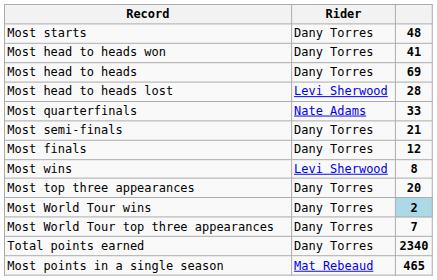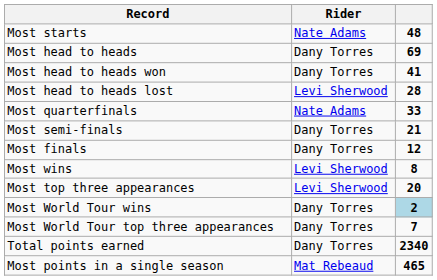 <table class="wikitable" style="text-align:left; font-size:95%; width: 50%">
 <tr>
 <th rowspan=1 align=center>Record</th>
 <th rowspan=1 align=center>Rider</th>
 <th rowspan=1 align=center></th>
 </tr>
 <tr>
 <td>Most starts</td>
+<td> <a href='#'>Nate Adams</a></td>
+<td align=center><strong>48</strong></td>
+</tr>
+<tr>
+<td>Most head to heads</td>
 <td> Dany Torres</td>
-<td align=center><strong>48</strong></td>
+<td align=center><strong>69</strong></td>
 </tr>
 <tr>
 <td>Most head to heads won</td>
 <td> Dany Torres</td>
 <td align=center><strong>41</strong></td>
-</tr>
-<tr>
-<td>Most head to heads</td>
-<td> Dany Torres</td>
-<td align=center><strong>69</strong></td>
 </tr>
 <tr>
 <td>Most head to heads lost</td>
 <td> <a href='#'>Levi Sherwood</a></td>
 <td align=center><strong>28</strong></td>
 </tr>
 <tr>
 <td>Most quarterfinals</td>
 <td> <a href='#'>Nate Adams</a></td>
 <td align=center><strong>33</strong></td>
 </tr>
 <tr>
 <td>Most semi-finals</td>
 <td> Dany Torres</td>
 <td align=center><strong>21</strong></td>
 </tr>
 <tr>
 <td>Most finals</td>
 <td> Dany Torres</td>
 <td align=center><strong>12</strong></td>
 </tr>
 <tr>
 <td>Most wins</td>
 <td> <a href='#'>Levi Sherwood</a></td>
 <td align=center><strong>8</strong></td>
 </tr>
 <tr>
 <td>Most top three appearances</td>
-<td> Dany Torres</td>
+<td> <a href='#'>Levi Sherwood</a></td>
 <td align=center><strong>20</strong></td>
 </tr>
 <tr>
 <td>Most World Tour wins</td>
 <td> Dany Torres</td>
 <td align=center style="background: lightblue;"><strong>2</strong></td>
 </tr>
 <tr>
 <td>Most World Tour top three appearances</td>
 <td> Dany Torres</td>
 <td align=center><strong>7</strong></td>
 </tr>
 <tr>
 <td>Total points earned</td>
 <td> Dany Torres</td>
 <td align=center><strong>2340</strong></td>
 </tr>
 <tr>
 <td>Most points in a single season</td>
 <td> <a href='#'>Mat Rebeaud</a></td>
 <td align=center><strong>465</strong></td>
 </tr>
 </table>
